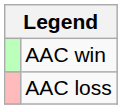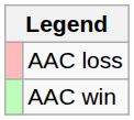 <table class="wikitable" style="font-size:90%">
 <tr>
 <th colspan="2">Legend</th>
 </tr>
 <tr>
+<td style="background:#fbb;"> </td>
+<td>AAC loss</td>
+</tr>
+<tr>
 <td style="background:#bfb;"> </td>
 <td>AAC win</td>
 </tr>
-<tr>
-<td style="background:#fbb;"> </td>
-<td>AAC loss</td>
-</tr>
 </table>
